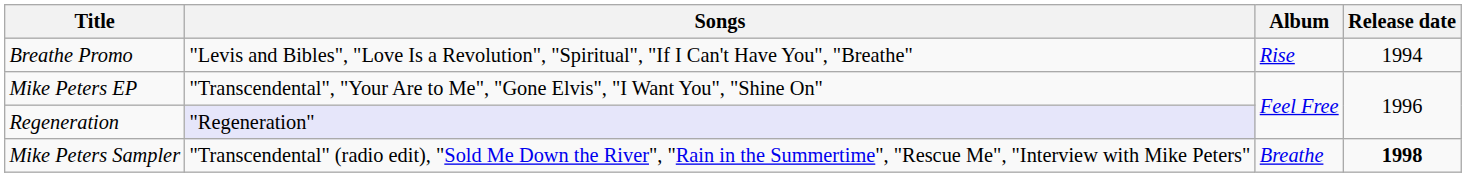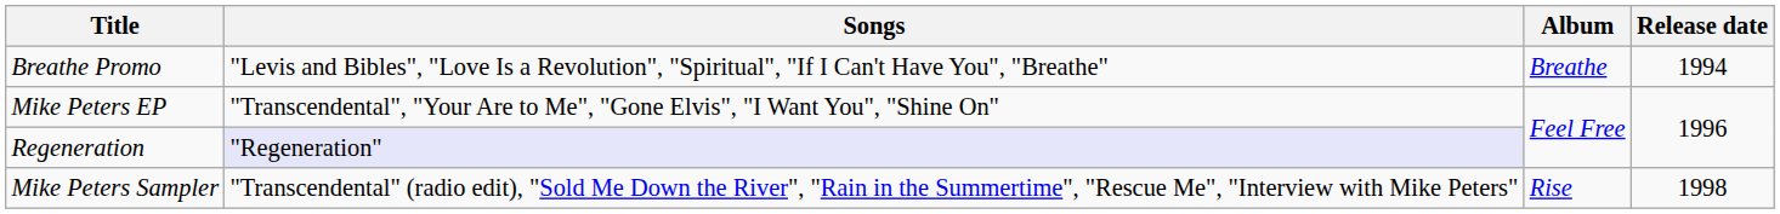 <table class="wikitable" style="font-size:95%">
 <tr>
 <th>Title</th>
 <th>Songs</th>
 <th>Album</th>
 <th>Release date</th>
 </tr>
 <tr>
 <td align=left><em>Breathe Promo</em></td>
 <td align=left>"Levis and Bibles", "Love Is a Revolution", "Spiritual", "If I Can't Have You", "Breathe"</td>
-<td align=left><em><a href='#'>Rise</a></em></td>
+<td align=left><em><a href='#'>Breathe</a></em></td>
 <td style="text-align:center;">1994</td>
 </tr>
 <tr>
 <td align=left><em>Mike Peters EP</em></td>
 <td align=left>"Transcendental", "Your Are to Me", "Gone Elvis", "I Want You", "Shine On"</td>
 <td align=left rowspan="2"><em><a href='#'>Feel Free</a></em></td>
 <td style="text-align:center;" rowspan="2">1996</td>
 </tr>
 <tr>
 <td align=left><em>Regeneration</em></td>
 <td align=left style="background: lavender;">"Regeneration"</td>
 </tr>
 <tr>
 <td align=left><em>Mike Peters Sampler</em></td>
 <td align=left>"Transcendental" (radio edit), "<a href='#'>Sold Me Down the River</a>", "<a href='#'>Rain in the Summertime</a>", "Rescue Me", "Interview with Mike Peters"</td>
-<td align=left><em><a href='#'>Breathe</a></em></td>
-<td style="text-align:center;"><strong>1998</strong></td>
+<td align=left><em><a href='#'>Rise</a></em></td>
+<td style="text-align:center;">1998</td>
 </tr>
 </table>
